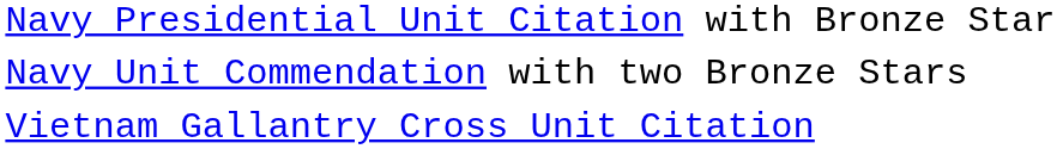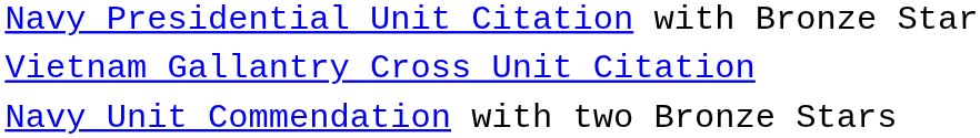 <table>
 <tr>
 <td></td>
 <td><a href='#'>Navy Presidential Unit Citation</a> with Bronze Star</td>
 </tr>
 <tr>
+<td></td>
+<td><a href='#'>Vietnam Gallantry Cross Unit Citation</a></td>
+</tr>
+<tr>
 <td><span></span><span></span></td>
 <td><a href='#'>Navy Unit Commendation</a> with two Bronze Stars</td>
 </tr>
-<tr>
-<td></td>
-<td><a href='#'>Vietnam Gallantry Cross Unit Citation</a></td>
-</tr>
 </table>
